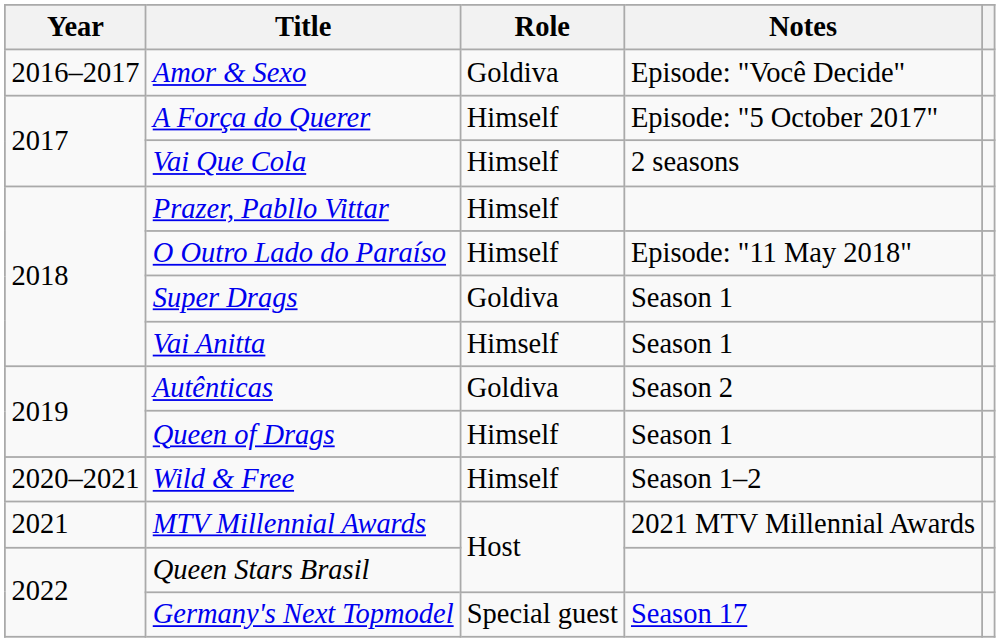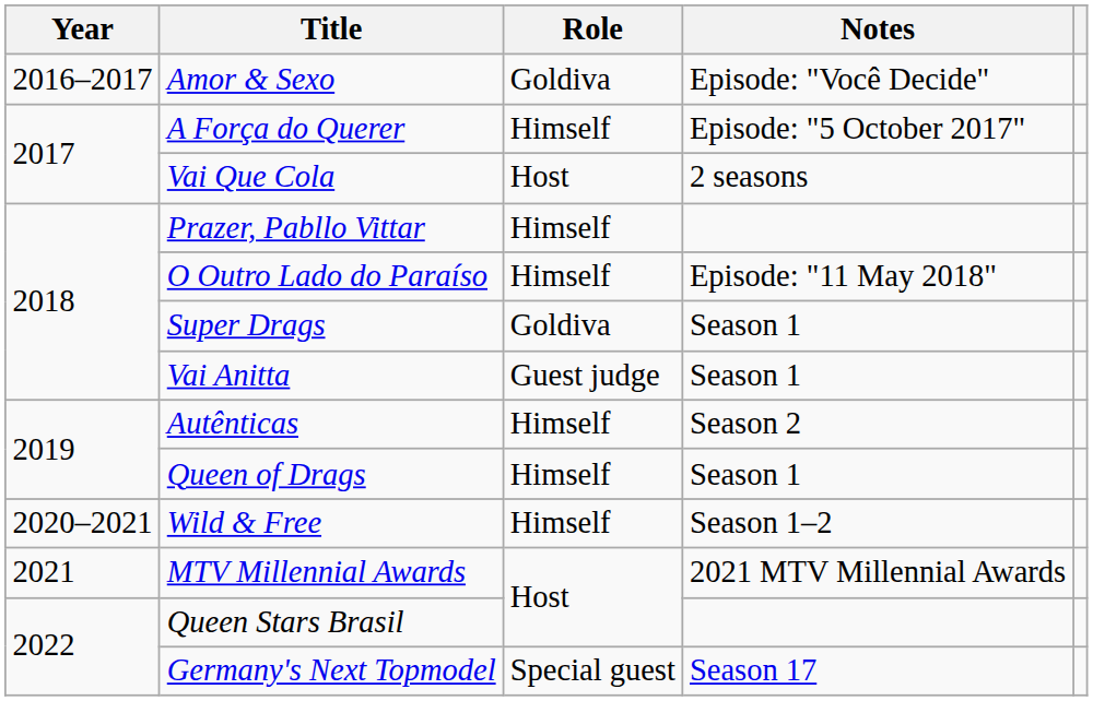 <table class="wikitable">
 <tr>
 <th>Year</th>
 <th>Title</th>
 <th>Role</th>
 <th class="unsortable">Notes</th>
 <th class="unsortable"></th>
 </tr>
 <tr>
 <td>2016–2017</td>
 <td><em><a href='#'>Amor & Sexo</a></em></td>
 <td>Goldiva</td>
 <td>Episode: "Você Decide"</td>
 <td></td>
 </tr>
 <tr>
 <td rowspan="2">2017</td>
 <td><em><a href='#'>A Força do Querer</a></em></td>
 <td>Himself</td>
 <td>Episode: "5 October 2017"</td>
 <td></td>
 </tr>
 <tr>
 <td><em><a href='#'>Vai Que Cola</a></em></td>
-<td>Himself</td>
+<td>Host</td>
 <td>2 seasons</td>
 <td></td>
 </tr>
 <tr>
 <td rowspan="4">2018</td>
 <td><em><a href='#'>Prazer, Pabllo Vittar</a></em></td>
 <td>Himself</td>
 <td></td>
 <td></td>
 </tr>
 <tr>
 <td><em><a href='#'>O Outro Lado do Paraíso</a></em></td>
 <td>Himself</td>
 <td>Episode: "11 May 2018"</td>
 <td></td>
 </tr>
 <tr>
 <td><em><a href='#'>Super Drags</a></em></td>
 <td>Goldiva</td>
 <td>Season 1</td>
 <td></td>
 </tr>
 <tr>
 <td><em><a href='#'>Vai Anitta</a></em></td>
-<td>Himself</td>
+<td>Guest judge</td>
 <td>Season 1</td>
 <td></td>
 </tr>
 <tr>
 <td rowspan="2">2019</td>
 <td><em><a href='#'>Autênticas</a></em></td>
-<td>Goldiva</td>
+<td>Himself</td>
 <td>Season 2</td>
 <td></td>
 </tr>
 <tr>
 <td><em><a href='#'>Queen of Drags</a></em></td>
 <td>Himself</td>
 <td>Season 1</td>
 <td></td>
 </tr>
 <tr>
 <td>2020–2021</td>
 <td><em><a href='#'>Wild & Free</a></em></td>
 <td>Himself</td>
 <td>Season 1–2</td>
 <td></td>
 </tr>
 <tr>
 <td>2021</td>
 <td><em><a href='#'>MTV Millennial Awards</a></em></td>
 <td rowspan="2">Host</td>
 <td>2021 MTV Millennial Awards</td>
 <td></td>
 </tr>
 <tr>
 <td rowspan="2">2022</td>
 <td><em>Queen Stars Brasil</em></td>
 <td></td>
 <td></td>
 </tr>
 <tr>
 <td><em><a href='#'>Germany's Next Topmodel</a></em></td>
 <td>Special guest</td>
 <td><a href='#'>Season 17</a></td>
 <td></td>
 </tr>
 </table>
